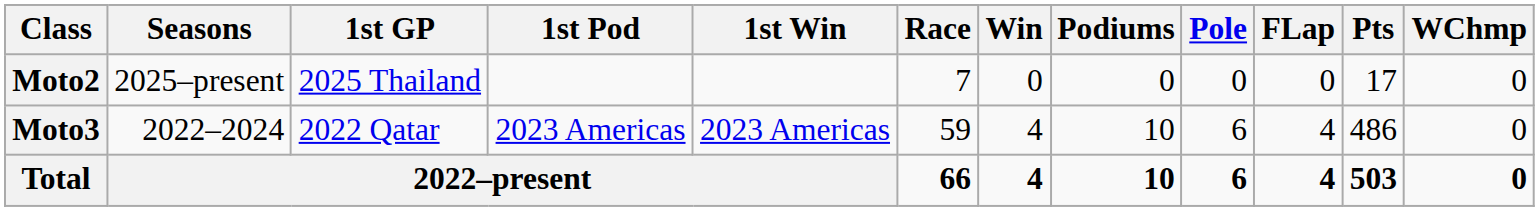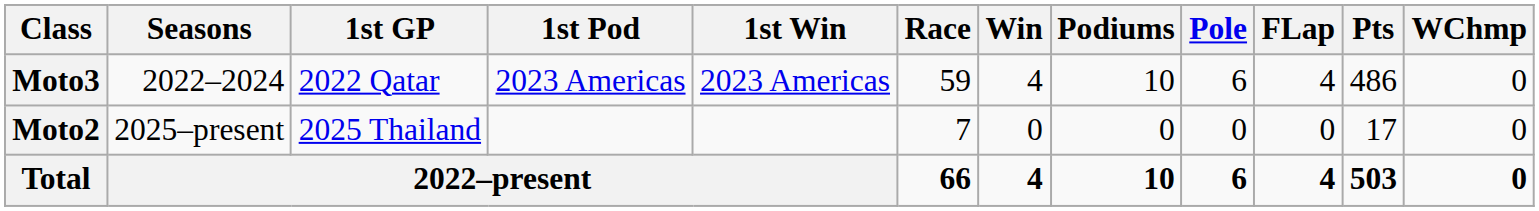 <table class="wikitable" style="text-align:right;">
 <tr>
 <th>Class</th>
 <th>Seasons</th>
 <th>1st GP</th>
 <th>1st Pod</th>
 <th>1st Win</th>
 <th>Race</th>
 <th>Win</th>
 <th>Podiums</th>
 <th><a href='#'>Pole</a></th>
 <th>FLap</th>
 <th>Pts</th>
 <th>WChmp</th>
 </tr>
 <tr>
+<th>Moto3</th>
+<td>2022–2024</td>
+<td style="text-align:left;"><a href='#'>2022 Qatar</a></td>
+<td style="text-align:left;"><a href='#'>2023 Americas</a></td>
+<td style="text-align:left;"><a href='#'>2023 Americas</a></td>
+<td>59</td>
+<td>4</td>
+<td>10</td>
+<td>6</td>
+<td>4</td>
+<td>486</td>
+<td>0</td>
+</tr>
+<tr>
 <th>Moto2</th>
 <td>2025–present</td>
 <td style="text-align:left;"><a href='#'>2025 Thailand</a></td>
 <td style="text-align:left;"></td>
 <td style="text-align:left;"></td>
 <td>7</td>
 <td>0</td>
 <td>0</td>
 <td>0</td>
 <td>0</td>
 <td>17</td>
 <td>0</td>
 </tr>
 <tr>
-<th>Moto3</th>
-<td>2022–2024</td>
-<td style="text-align:left;"><a href='#'>2022 Qatar</a></td>
-<td style="text-align:left;"><a href='#'>2023 Americas</a></td>
-<td style="text-align:left;"><a href='#'>2023 Americas</a></td>
-<td>59</td>
-<td>4</td>
-<td>10</td>
-<td>6</td>
-<td>4</td>
-<td>486</td>
-<td>0</td>
-</tr>
-<tr>
 <th>Total</th>
 <th colspan="4">2022–present</th>
 <td><strong>66</strong></td>
 <td><strong>4</strong></td>
 <td><strong>10</strong></td>
 <td><strong>6</strong></td>
 <td><strong>4</strong></td>
 <td><strong>503</strong></td>
 <td><strong>0</strong></td>
 </tr>
 </table>
